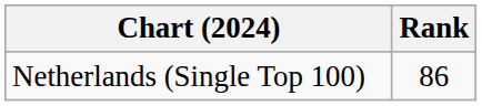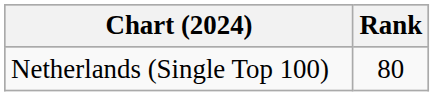 <table class="wikitable sortable">
 <tr>
 <th scope="col" width=200>Chart (2024)</th>
 <th>Rank</th>
 </tr>
 <tr>
 <td>Netherlands (Single Top 100)</td>
-<td style="text-align:center">86</td>
+<td style="text-align:center">80</td>
 </tr>
 </table>
